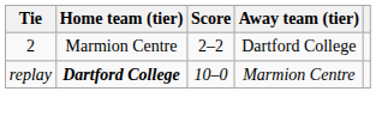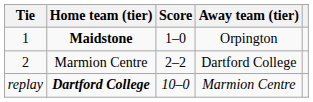 <table class="wikitable" style="text-align:center; font-size:85%">
 <tr>
 <th>Tie</th>
 <th>Home team (tier)</th>
 <th>Score</th>
 <th>Away team (tier)</th>
 <th></th>
+</tr>
+<tr>
+<td align="center">1</td>
+<td><strong>Maidstone</strong></td>
+<td align="center">1–0</td>
+<td>Orpington</td>
+<td></td>
 </tr>
 <tr>
 <td align="center">2</td>
 <td>Marmion Centre</td>
 <td align="center">2–2 </td>
 <td>Dartford College</td>
 <td></td>
 </tr>
 <tr>
 <td align="center"><em>replay</em></td>
 <td><strong><em>Dartford College</em></strong></td>
 <td align="center"><em>10–0</em></td>
 <td><em>Marmion Centre</em></td>
 <td></td>
 </tr>
 </table>
